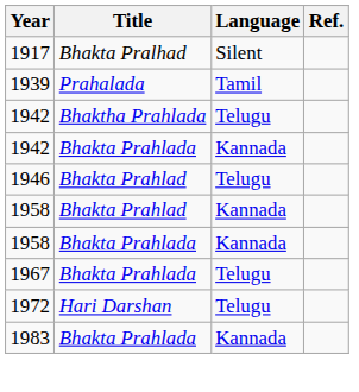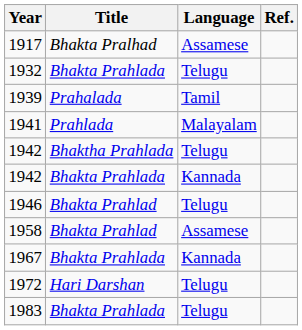 <table class="wikitable">
 <tr>
 <th>Year</th>
 <th>Title</th>
 <th>Language</th>
 <th>Ref.</th>
 </tr>
 <tr>
 <td>1917</td>
 <td><em>Bhakta Pralhad</em></td>
-<td>Silent</td>
+<td><a href='#'>Assamese</a></td>
+<td></td>
+</tr>
+<tr>
+<td>1932</td>
+<td><a href='#'><em>Bhakta Prahlada</em></a></td>
+<td><a href='#'>Telugu</a></td>
 <td></td>
 </tr>
 <tr>
 <td>1939</td>
 <td><em><a href='#'>Prahalada</a></em></td>
 <td><a href='#'>Tamil</a></td>
+<td></td>
+</tr>
+<tr>
+<td>1941</td>
+<td><em><a href='#'>Prahlada</a></em></td>
+<td><a href='#'>Malayalam</a></td>
 <td></td>
 </tr>
 <tr>
 <td>1942</td>
 <td><a href='#'><em>Bhaktha Prahlada</em></a></td>
 <td><a href='#'>Telugu</a></td>
 <td></td>
 </tr>
 <tr>
 <td>1942</td>
 <td><a href='#'><em>Bhakta Prahlada</em></a></td>
 <td><a href='#'>Kannada</a></td>
 <td></td>
 </tr>
 <tr>
 <td>1946</td>
 <td><em><a href='#'>Bhakta Prahlad</a></em></td>
 <td><a href='#'>Telugu</a></td>
 <td></td>
 </tr>
 <tr>
 <td>1958</td>
 <td><em><a href='#'>Bhakta Prahlad</a></em></td>
-<td><a href='#'>Kannada</a></td>
-<td></td>
-</tr>
-<tr>
-<td>1958</td>
-<td><a href='#'><em>Bhakta Prahlada</em></a></td>
-<td><a href='#'>Kannada</a></td>
+<td><a href='#'>Assamese</a></td>
 <td></td>
 </tr>
 <tr>
 <td>1967</td>
 <td><em><a href='#'>Bhakta Prahlada</a></em></td>
-<td><a href='#'>Telugu</a></td>
+<td><a href='#'>Kannada</a></td>
 <td></td>
 </tr>
 <tr>
 <td>1972</td>
 <td><em><a href='#'>Hari Darshan</a></em></td>
 <td><a href='#'>Telugu</a></td>
 <td></td>
 </tr>
 <tr>
 <td>1983</td>
 <td><a href='#'><em>Bhakta Prahlada</em></a></td>
-<td><a href='#'>Kannada</a></td>
+<td><a href='#'>Telugu</a></td>
 <td></td>
 </tr>
 </table>
